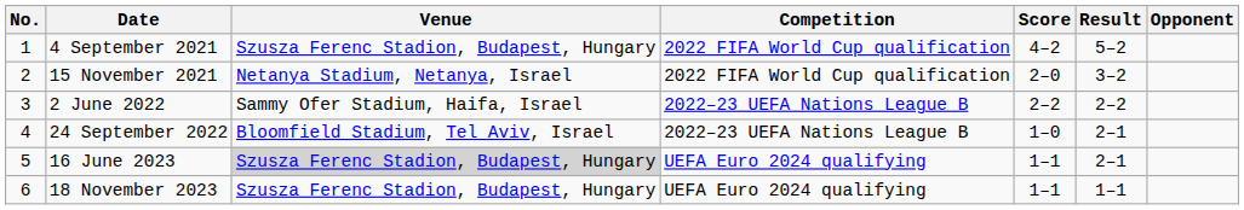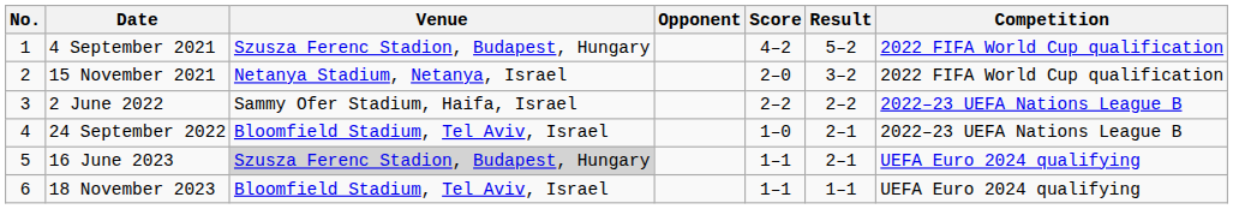 <table class="wikitable sortable">
 <tr>
 <th scope="col">No.</th>
 <th scope="col">Date</th>
 <th scope="col">Venue</th>
-<th scope="col">Competition</th>
+<th scope="col">Opponent</th>
 <th scope="col">Score</th>
 <th scope="col">Result</th>
-<th scope="col">Opponent</th>
+<th scope="col">Competition</th>
 </tr>
 <tr>
 <td align="center">1</td>
 <td>4 September 2021</td>
 <td><a href='#'>Szusza Ferenc Stadion</a>, <a href='#'>Budapest</a>, Hungary</td>
-<td><a href='#'>2022 FIFA World Cup qualification</a></td>
+<td></td>
 <td align="center">4–2</td>
 <td align="center">5–2</td>
-<td></td>
+<td><a href='#'>2022 FIFA World Cup qualification</a></td>
 </tr>
 <tr>
 <td align="center">2</td>
 <td>15 November 2021</td>
 <td><a href='#'>Netanya Stadium</a>, <a href='#'>Netanya</a>, Israel</td>
-<td>2022 FIFA World Cup qualification</td>
+<td></td>
 <td align="center">2–0</td>
 <td align="center">3–2</td>
-<td></td>
+<td>2022 FIFA World Cup qualification</td>
 </tr>
 <tr>
 <td align="center">3</td>
 <td>2 June 2022</td>
 <td>Sammy Ofer Stadium, Haifa, Israel</td>
-<td><a href='#'>2022–23 UEFA Nations League B</a></td>
+<td></td>
 <td align="center">2–2</td>
 <td align="center">2–2</td>
-<td></td>
+<td><a href='#'>2022–23 UEFA Nations League B</a></td>
 </tr>
 <tr>
 <td align="center">4</td>
 <td>24 September 2022</td>
 <td><a href='#'>Bloomfield Stadium</a>, <a href='#'>Tel Aviv</a>, Israel</td>
-<td>2022–23 UEFA Nations League B</td>
+<td></td>
 <td align="center">1–0</td>
 <td align="center">2–1</td>
-<td></td>
+<td>2022–23 UEFA Nations League B</td>
 </tr>
 <tr>
 <td align="center">5</td>
 <td>16 June 2023</td>
 <td style="background: lightgrey;"><a href='#'>Szusza Ferenc Stadion</a>, <a href='#'>Budapest</a>, Hungary</td>
-<td><a href='#'>UEFA Euro 2024 qualifying</a></td>
+<td></td>
 <td align="center">1–1</td>
 <td align="center">2–1</td>
-<td></td>
+<td><a href='#'>UEFA Euro 2024 qualifying</a></td>
 </tr>
 <tr>
 <td align="center">6</td>
 <td>18 November 2023</td>
-<td><a href='#'>Szusza Ferenc Stadion</a>, <a href='#'>Budapest</a>, Hungary</td>
-<td>UEFA Euro 2024 qualifying</td>
+<td><a href='#'>Bloomfield Stadium</a>, <a href='#'>Tel Aviv</a>, Israel</td>
+<td></td>
 <td align="center">1–1</td>
 <td align="center">1–1</td>
-<td></td>
+<td>UEFA Euro 2024 qualifying</td>
 </tr>
 </table>
